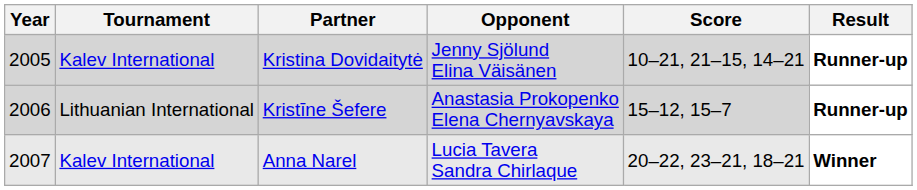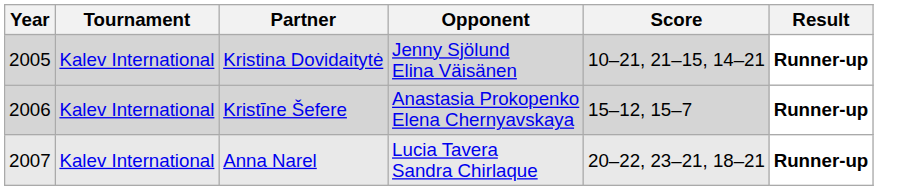 <table class="sortable wikitable" style="font-size: 90%;">
 <tr>
 <th>Year</th>
 <th>Tournament</th>
 <th>Partner</th>
 <th>Opponent</th>
 <th>Score</th>
 <th>Result</th>
 </tr>
 <tr style="background:#D5D5D5">
 <td align="center">2005</td>
 <td align="left"><a href='#'>Kalev International</a></td>
 <td align="left"> <a href='#'>Kristina Dovidaitytė</a></td>
 <td align="left"> <a href='#'>Jenny Sjölund</a><br> <a href='#'>Elina Väisänen</a></td>
 <td align="left">10–21, 21–15, 14–21</td>
 <td style="text-align:left; background:white"> <strong>Runner-up</strong></td>
 </tr>
 <tr style="background:#D5D5D5">
 <td align="center">2006</td>
-<td align="left">Lithuanian International</td>
+<td align="left"><a href='#'>Kalev International</a></td>
 <td align="left"> <a href='#'>Kristīne Šefere</a></td>
 <td align="left"> <a href='#'>Anastasia Prokopenko</a><br> <a href='#'>Elena Chernyavskaya</a></td>
 <td align="left">15–12, 15–7</td>
 <td style="text-align:left; background:white"> <strong>Runner-up</strong></td>
 </tr>
 <tr style="background:#E9E9E9">
 <td align="center">2007</td>
 <td align="left"><a href='#'>Kalev International</a></td>
 <td align="left"> <a href='#'>Anna Narel</a></td>
 <td align="left"> <a href='#'>Lucia Tavera</a><br> <a href='#'>Sandra Chirlaque</a></td>
 <td align="left">20–22, 23–21, 18–21</td>
-<td style="text-align:left; background:white"> <strong>Winner</strong></td>
+<td style="text-align:left; background:white"> <strong>Runner-up</strong></td>
 </tr>
 </table>
